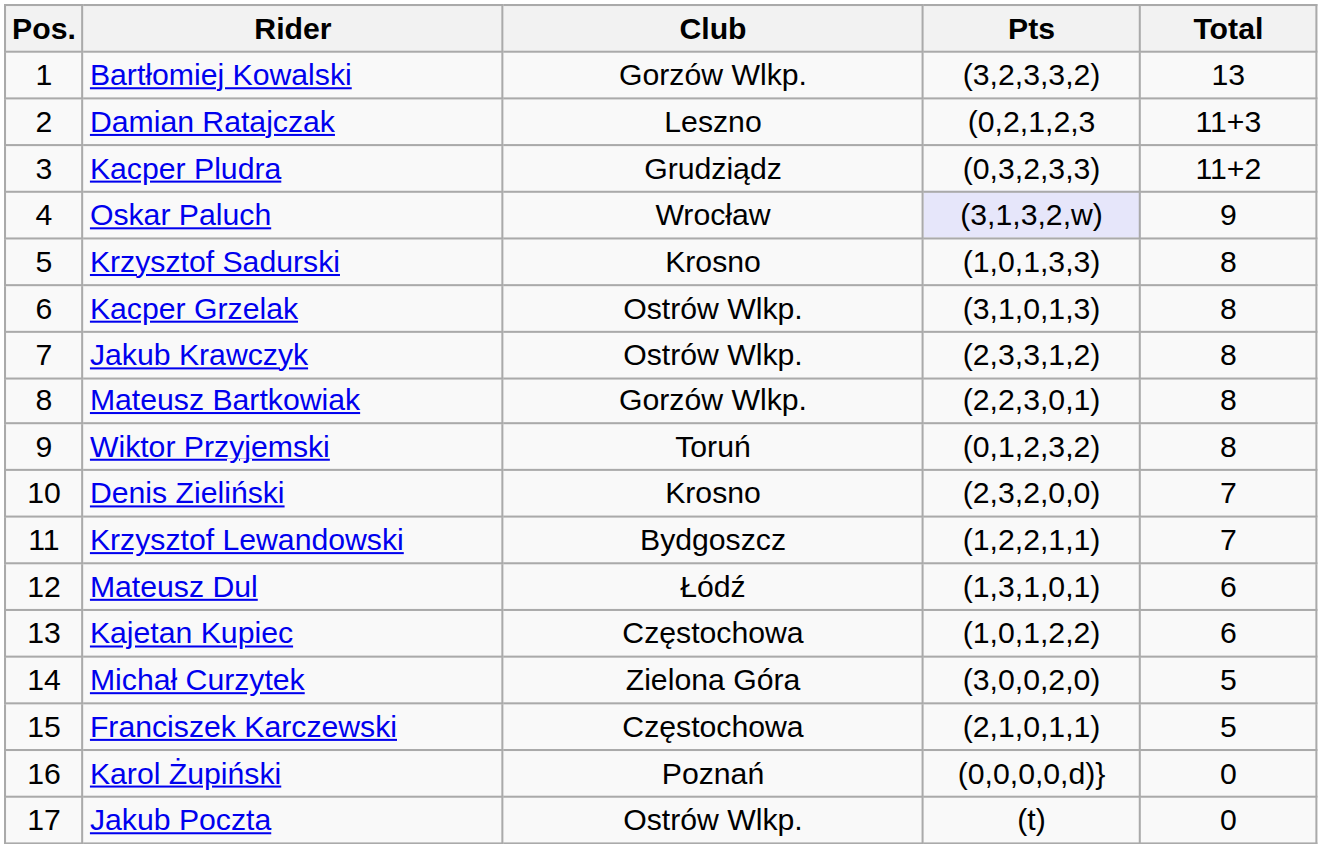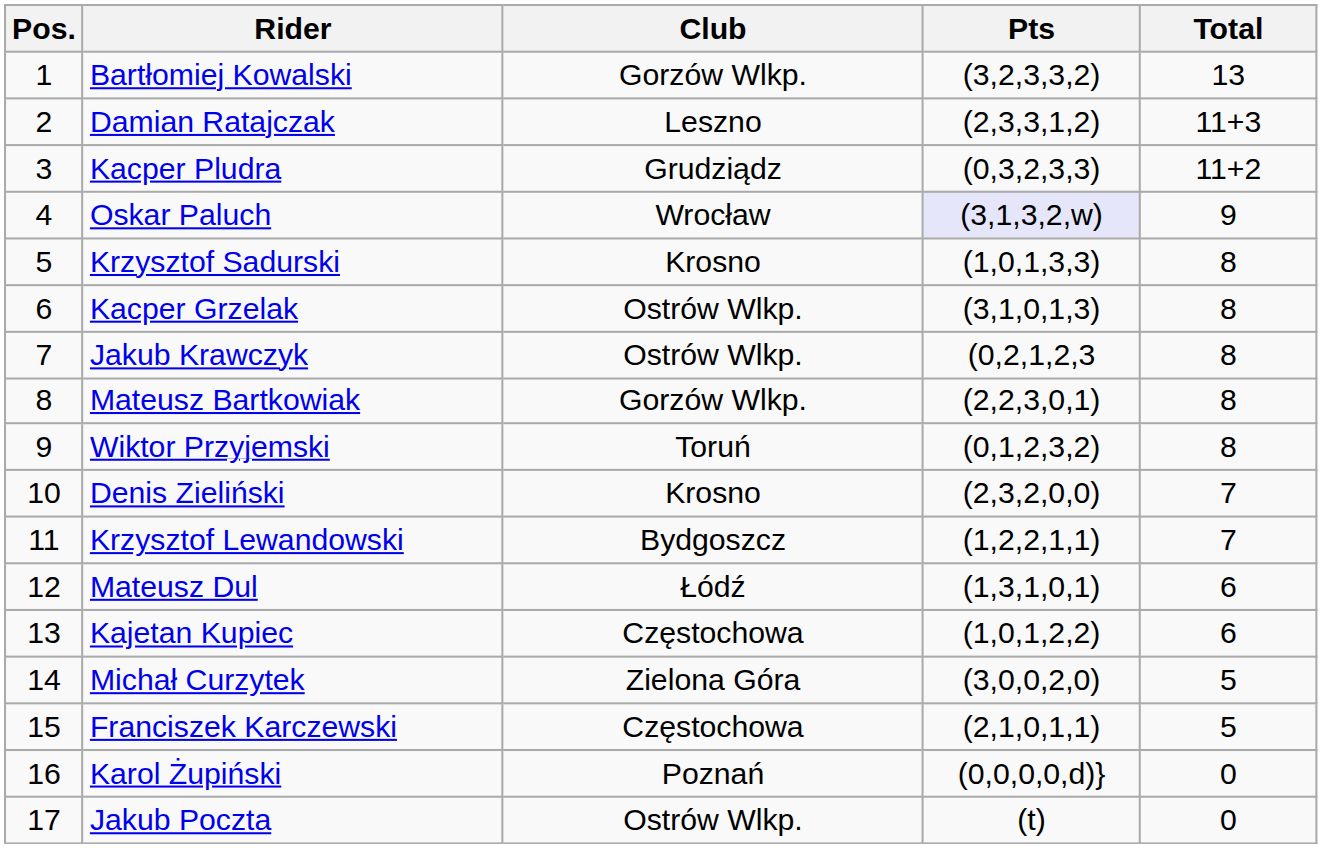 <table class=wikitable style="font-size:93%;">
 <tr>
 <th width=25px>Pos.</th>
 <th width=200px>Rider</th>
 <th width=200px>Club</th>
 <th width=100px>Pts</th>
 <th width=80px>Total</th>
 </tr>
 <tr align=center>
 <td>1</td>
 <td align=left><a href='#'>Bartłomiej Kowalski</a></td>
 <td>Gorzów Wlkp.</td>
 <td>(3,2,3,3,2)</td>
 <td>13</td>
 </tr>
 <tr align=center>
 <td>2</td>
 <td align=left><a href='#'>Damian Ratajczak</a></td>
 <td>Leszno</td>
-<td>(0,2,1,2,3</td>
+<td>(2,3,3,1,2)</td>
 <td>11+3</td>
 </tr>
 <tr align=center>
 <td>3</td>
 <td align=left><a href='#'>Kacper Pludra</a></td>
 <td>Grudziądz</td>
 <td>(0,3,2,3,3)</td>
 <td>11+2</td>
 </tr>
 <tr align=center>
 <td>4</td>
 <td align=left><a href='#'>Oskar Paluch</a></td>
 <td>Wrocław</td>
 <td style="background: lavender;">(3,1,3,2,w)</td>
 <td>9</td>
 </tr>
 <tr align=center>
 <td>5</td>
 <td align=left><a href='#'>Krzysztof Sadurski</a></td>
 <td>Krosno</td>
 <td>(1,0,1,3,3)</td>
 <td>8</td>
 </tr>
 <tr align=center>
 <td>6</td>
 <td align=left><a href='#'>Kacper Grzelak</a></td>
 <td>Ostrów Wlkp.</td>
 <td>(3,1,0,1,3)</td>
 <td>8</td>
 </tr>
 <tr align=center>
 <td>7</td>
 <td align=left><a href='#'>Jakub Krawczyk</a></td>
 <td>Ostrów Wlkp.</td>
-<td>(2,3,3,1,2)</td>
+<td>(0,2,1,2,3</td>
 <td>8</td>
 </tr>
 <tr align=center>
 <td>8</td>
 <td align=left><a href='#'>Mateusz Bartkowiak</a></td>
 <td>Gorzów Wlkp.</td>
 <td>(2,2,3,0,1)</td>
 <td>8</td>
 </tr>
 <tr align=center>
 <td>9</td>
 <td align=left><a href='#'>Wiktor Przyjemski</a></td>
 <td>Toruń</td>
 <td>(0,1,2,3,2)</td>
 <td>8</td>
 </tr>
 <tr align=center>
 <td>10</td>
 <td align=left><a href='#'>Denis Zieliński</a></td>
 <td>Krosno</td>
 <td>(2,3,2,0,0)</td>
 <td>7</td>
 </tr>
 <tr align=center>
 <td>11</td>
 <td align=left><a href='#'>Krzysztof Lewandowski</a></td>
 <td>Bydgoszcz</td>
 <td>(1,2,2,1,1)</td>
 <td>7</td>
 </tr>
 <tr align=center>
 <td>12</td>
 <td align=left><a href='#'>Mateusz Dul</a></td>
 <td>Łódź</td>
 <td>(1,3,1,0,1)</td>
 <td>6</td>
 </tr>
 <tr align=center>
 <td>13</td>
 <td align=left><a href='#'>Kajetan Kupiec</a></td>
 <td>Częstochowa</td>
 <td>(1,0,1,2,2)</td>
 <td>6</td>
 </tr>
 <tr align=center>
 <td>14</td>
 <td align=left><a href='#'>Michał Curzytek</a></td>
 <td>Zielona Góra</td>
 <td>(3,0,0,2,0)</td>
 <td>5</td>
 </tr>
 <tr align=center>
 <td>15</td>
 <td align=left><a href='#'>Franciszek Karczewski</a></td>
 <td>Częstochowa</td>
 <td>(2,1,0,1,1)</td>
 <td>5</td>
 </tr>
 <tr align=center>
 <td>16</td>
 <td align=left><a href='#'>Karol Żupiński</a></td>
 <td>Poznań</td>
 <td>(0,0,0,0,d)}</td>
 <td>0</td>
 </tr>
 <tr align=center>
 <td>17</td>
 <td align=left><a href='#'>Jakub Poczta</a></td>
 <td>Ostrów Wlkp.</td>
 <td>(t)</td>
 <td>0</td>
 </tr>
 </table>
